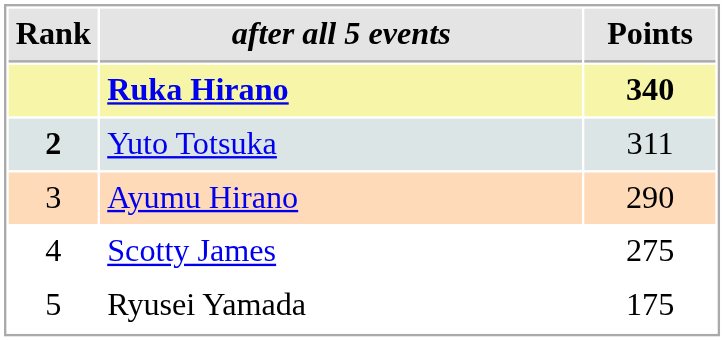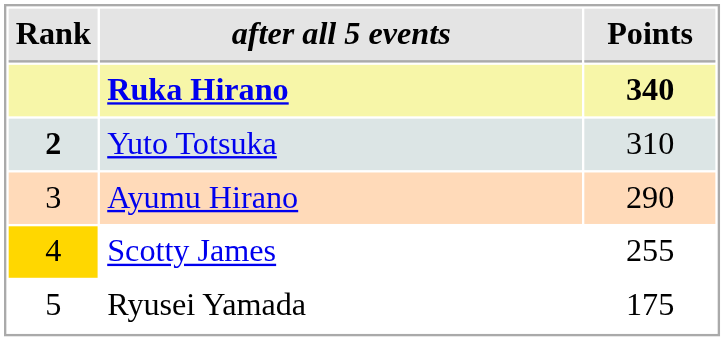 <table cellspacing="1" cellpadding="3" style="border:1px solid #AAAAAA;font-size:86%">
 <tr style="background-color: #E4E4E4;">
 <th style="border-bottom:1px solid #AAAAAA; width: 10px;">Rank</th>
 <th style="border-bottom:1px solid #AAAAAA; width: 200px;"><em>after all 5 events</em></th>
 <th style="border-bottom:1px solid #AAAAAA; width: 50px;">Points</th>
 </tr>
 <tr style="background:#f7f6a8;">
 <td align=center></td>
 <td><strong> <a href='#'>Ruka Hirano</a></strong></td>
 <td align=center><strong>340</strong></td>
 </tr>
 <tr style="background:#dce5e5;">
 <td align=center><strong>2</strong></td>
 <td> <a href='#'>Yuto Totsuka</a></td>
-<td align=center>311</td>
+<td align=center>310</td>
 </tr>
 <tr style="background:#ffdab9;">
 <td align=center>3</td>
 <td> <a href='#'>Ayumu Hirano</a></td>
 <td align=center>290</td>
 </tr>
 <tr>
-<td align=center>4</td>
+<td align=center style="background: gold;">4</td>
 <td> <a href='#'>Scotty James</a></td>
-<td align=center>275</td>
+<td align=center>255</td>
 </tr>
 <tr>
 <td align=center>5</td>
 <td> Ryusei Yamada</td>
 <td align=center>175</td>
 </tr>
 </table>
